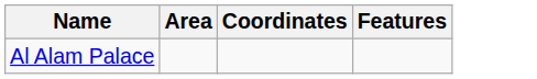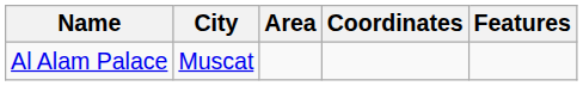 <table class="sortable wikitable">
 <tr style="background:#ececec;">
 <th>Name</th>
+<th>City</th>
 <th>Area</th>
 <th>Coordinates</th>
 <th>Features</th>
 </tr>
 <tr>
 <td><a href='#'>Al Alam Palace</a></td>
+<td><a href='#'>Muscat</a></td>
 <td></td>
 <td></td>
 <td Contains two Helipads, Super Yacht Berth and several ultra Luxurious residences.></td>
 </tr>
 </table>
